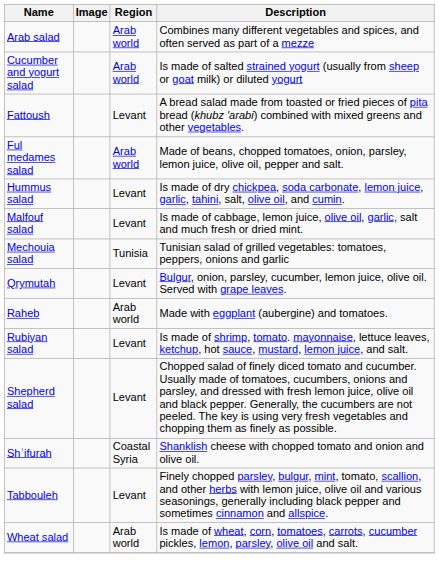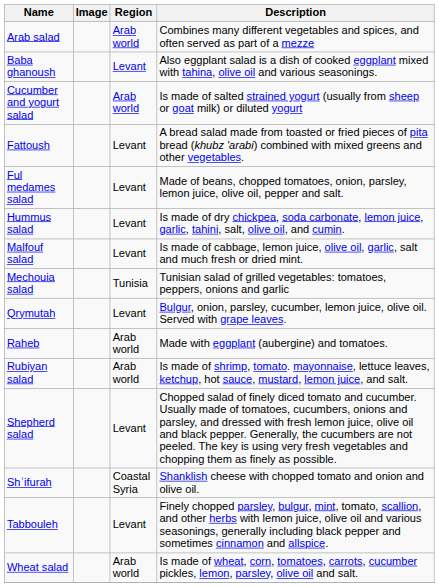 <table class="wikitable sortable" style="width:100%;">
 <tr>
 <th>Name</th>
 <th class="unsortable">Image</th>
 <th>Region</th>
 <th>Description</th>
 </tr>
 <tr>
 <td><a href='#'>Arab salad</a></td>
 <td></td>
 <td><a href='#'>Arab world</a></td>
 <td>Combines many different vegetables and spices, and often served as part of a <a href='#'>mezze</a></td>
+</tr>
+<tr>
+<td><a href='#'>Baba ghanoush</a></td>
+<td></td>
+<td><a href='#'>Levant</a></td>
+<td>Also eggplant salad is a dish of cooked <a href='#'>eggplant</a> mixed with <a href='#'>tahina</a>, <a href='#'>olive oil</a> and various seasonings.</td>
 </tr>
 <tr>
 <td><a href='#'>Cucumber and yogurt salad</a></td>
 <td></td>
 <td><a href='#'>Arab world</a></td>
 <td>Is made of salted <a href='#'>strained yogurt</a> (usually from <a href='#'>sheep</a> or <a href='#'>goat</a> milk) or diluted <a href='#'>yogurt</a></td>
 </tr>
 <tr>
 <td><a href='#'>Fattoush</a></td>
 <td></td>
 <td>Levant</td>
 <td>A bread salad made from toasted or fried pieces of <a href='#'>pita</a> bread (<em>khubz 'arabi</em>) combined with mixed greens and other <a href='#'>vegetables</a>.</td>
 </tr>
 <tr>
 <td><a href='#'>Ful medames salad</a></td>
 <td></td>
-<td><a href='#'>Arab world</a></td>
+<td>Levant</td>
 <td>Made of beans, chopped tomatoes, onion, parsley, lemon juice, olive oil, pepper and salt.</td>
 </tr>
 <tr>
 <td><a href='#'>Hummus salad</a></td>
 <td></td>
 <td>Levant</td>
 <td>Is made of dry <a href='#'>chickpea</a>, <a href='#'>soda carbonate</a>, <a href='#'>lemon juice</a>, <a href='#'>garlic</a>, <a href='#'>tahini</a>, salt, <a href='#'>olive oil</a>, and <a href='#'>cumin</a>.</td>
 </tr>
 <tr>
 <td><a href='#'>Malfouf salad</a></td>
 <td></td>
 <td>Levant</td>
 <td>Is made of cabbage, lemon juice, <a href='#'>olive oil</a>, <a href='#'>garlic</a>, salt and much fresh or dried mint.</td>
 </tr>
 <tr>
 <td><a href='#'>Mechouia salad</a></td>
 <td></td>
 <td>Tunisia</td>
 <td>Tunisian salad of grilled vegetables: tomatoes, peppers, onions and garlic</td>
 </tr>
 <tr>
 <td><a href='#'>Qrymutah</a></td>
 <td></td>
 <td>Levant</td>
 <td><a href='#'>Bulgur</a>, onion, parsley, cucumber, lemon juice, olive oil. Served with <a href='#'>grape leaves</a>.</td>
 </tr>
 <tr>
 <td><a href='#'>Raheb</a></td>
 <td></td>
 <td>Arab world</td>
 <td>Made with <a href='#'>eggplant</a> (aubergine) and tomatoes.</td>
 </tr>
 <tr>
 <td><a href='#'>Rubiyan salad</a></td>
 <td></td>
-<td>Levant</td>
+<td>Arab world</td>
 <td>Is made of <a href='#'>shrimp</a>, <a href='#'>tomato</a>. <a href='#'>mayonnaise</a>, lettuce leaves, <a href='#'>ketchup</a>, hot <a href='#'>sauce</a>, <a href='#'>mustard</a>, <a href='#'>lemon juice</a>, and salt.</td>
 </tr>
 <tr>
 <td><a href='#'>Shepherd salad</a></td>
 <td></td>
 <td>Levant</td>
 <td>Chopped salad of finely diced tomato and cucumber. Usually made of tomatoes, cucumbers, onions and parsley, and dressed with fresh lemon juice, olive oil and black pepper. Generally, the cucumbers are not peeled. The key is using very fresh vegetables and chopping them as finely as possible.</td>
 </tr>
 <tr>
 <td><a href='#'>Shʿifurah</a></td>
 <td></td>
 <td>Coastal Syria</td>
 <td><a href='#'>Shanklish</a> cheese with chopped tomato and onion and olive oil.</td>
 </tr>
 <tr>
 <td><a href='#'>Tabbouleh</a></td>
 <td></td>
 <td>Levant</td>
 <td>Finely chopped <a href='#'>parsley</a>, <a href='#'>bulgur</a>, <a href='#'>mint</a>, tomato, <a href='#'>scallion</a>, and other <a href='#'>herbs</a> with lemon juice, olive oil and various seasonings, generally including black pepper and sometimes <a href='#'>cinnamon</a> and <a href='#'>allspice</a>.</td>
 </tr>
 <tr>
 <td><a href='#'>Wheat salad</a></td>
 <td></td>
 <td>Arab world</td>
 <td>Is made of <a href='#'>wheat</a>, <a href='#'>corn</a>, <a href='#'>tomatoes</a>, <a href='#'>carrots</a>, <a href='#'>cucumber</a> pickles, <a href='#'>lemon</a>, <a href='#'>parsley</a>, <a href='#'>olive oil</a> and salt.</td>
 </tr>
 <tr>
 </tr>
 </table>
